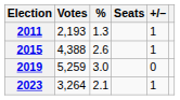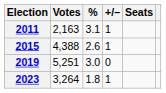 <table class="wikitable sortable col2right col3right col4right col5right">
 <tr>
 <th scope="col">Election</th>
 <th scope="col">Votes</th>
 <th scope="col">%</th>
+<th scope="col">+/–</th>
 <th scope="col">Seats</th>
-<th scope="col">+/–</th>
 <th scope="col" class="unsortable"></th>
 </tr>
 <tr>
 <th scope="row"><a href='#'>2011</a></th>
-<td>2,193</td>
-<td>1.3</td>
+<td>2,163</td>
+<td>3.1</td>
+<td> 1</td>
 <td></td>
-<td> 1</td>
 <td></td>
 </tr>
 <tr>
 <th scope="row"><a href='#'>2015</a></th>
 <td>4,388</td>
 <td>2.6</td>
+<td> 1</td>
 <td></td>
-<td> 1</td>
 <td></td>
 </tr>
 <tr>
 <th scope="row"><a href='#'>2019</a></th>
-<td>5,259</td>
+<td>5,251</td>
 <td>3.0</td>
+<td> 0</td>
 <td></td>
-<td> 0</td>
 <td></td>
 </tr>
 <tr>
 <th scope="row"><a href='#'>2023</a></th>
 <td>3,264</td>
-<td>2.1</td>
+<td>1.8</td>
+<td> 1</td>
 <td></td>
-<td> 1</td>
 <td></td>
 </tr>
 </table>
